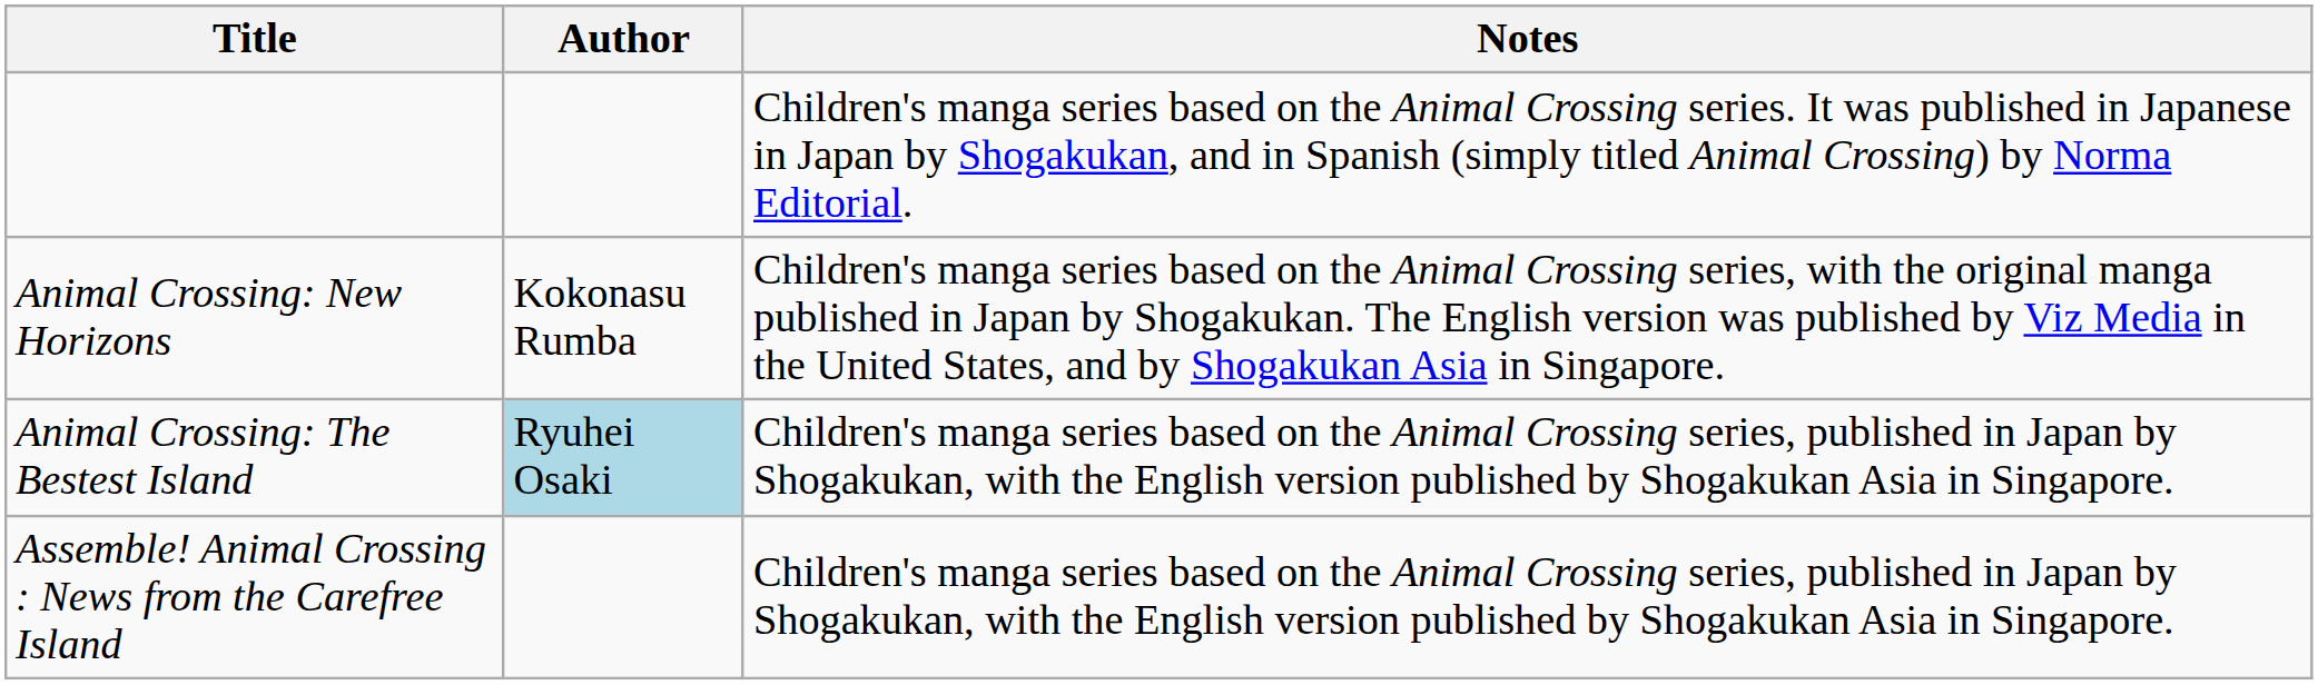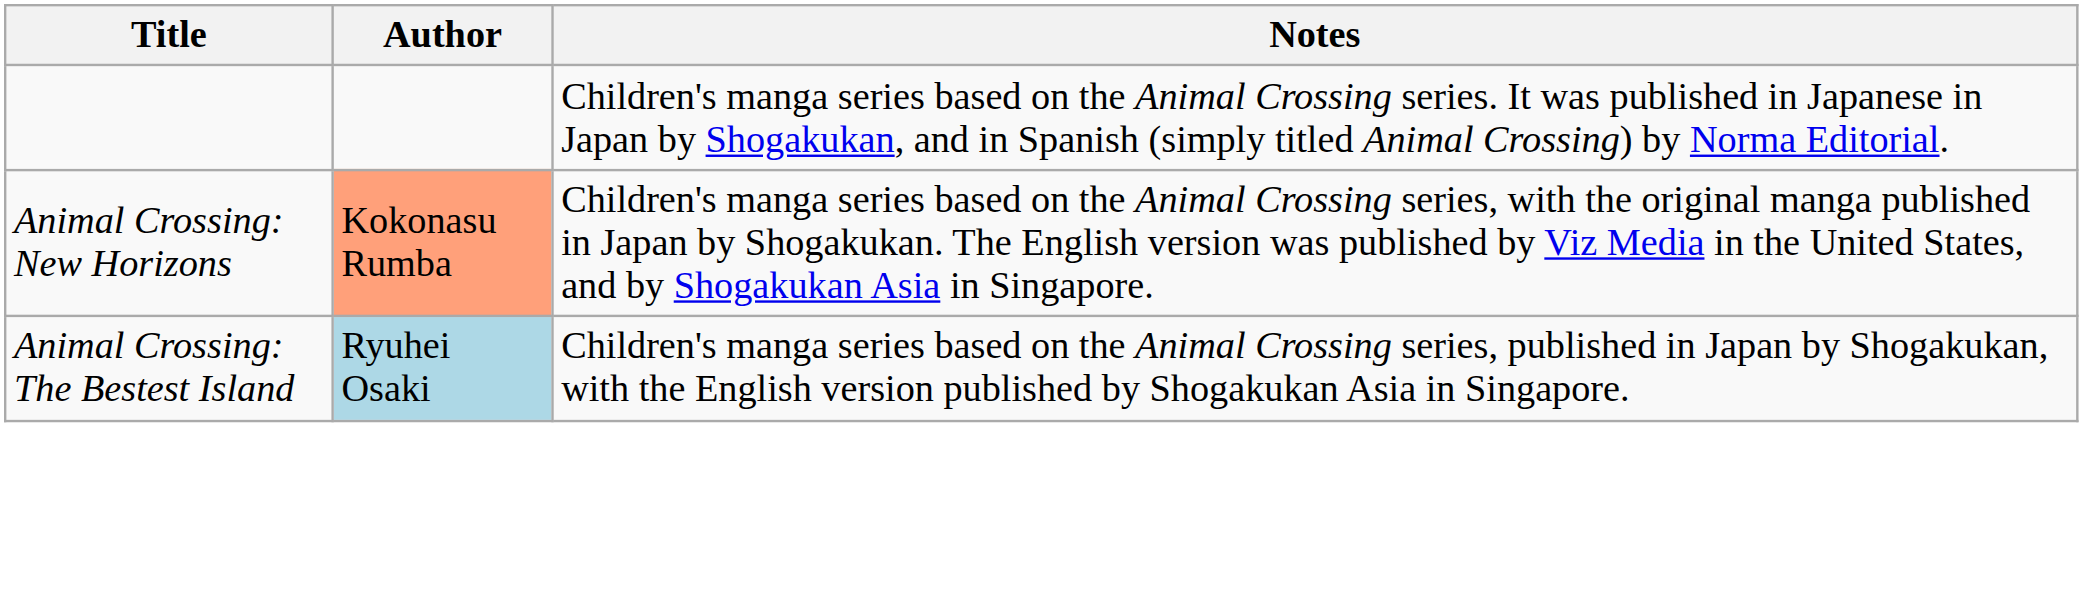 <table class="wikitable">
 <tr>
 <th>Title</th>
 <th>Author</th>
 <th>Notes</th>
 </tr>
 <tr>
 <td><em></em></td>
 <td></td>
 <td>Children's manga series based on the <em>Animal Crossing</em> series. It was published in Japanese in Japan by <a href='#'>Shogakukan</a>, and in Spanish (simply titled <em>Animal Crossing</em>) by <a href='#'>Norma Editorial</a>.</td>
 </tr>
 <tr>
 <td><em>Animal Crossing: New Horizons</em></td>
-<td>Kokonasu Rumba</td>
+<td style="background: lightsalmon;">Kokonasu Rumba</td>
 <td>Children's manga series based on the <em>Animal Crossing</em> series, with the original manga published in Japan by Shogakukan. The English version was published by <a href='#'>Viz Media</a> in the United States, and by <a href='#'>Shogakukan Asia</a> in Singapore.</td>
 </tr>
 <tr>
 <td><em>Animal Crossing: The Bestest Island</em></td>
 <td style="background: lightblue;">Ryuhei Osaki</td>
 <td>Children's manga series based on the <em>Animal Crossing</em> series, published in Japan by Shogakukan, with the English version published by Shogakukan Asia in Singapore.</td>
 </tr>
-<tr>
-<td><em>Assemble! Animal Crossing : News from the Carefree Island</em></td>
-<td></td>
-<td>Children's manga series based on the <em>Animal Crossing</em> series, published in Japan by Shogakukan, with the English version published by Shogakukan Asia in Singapore.</td>
-</tr>
 </table>
